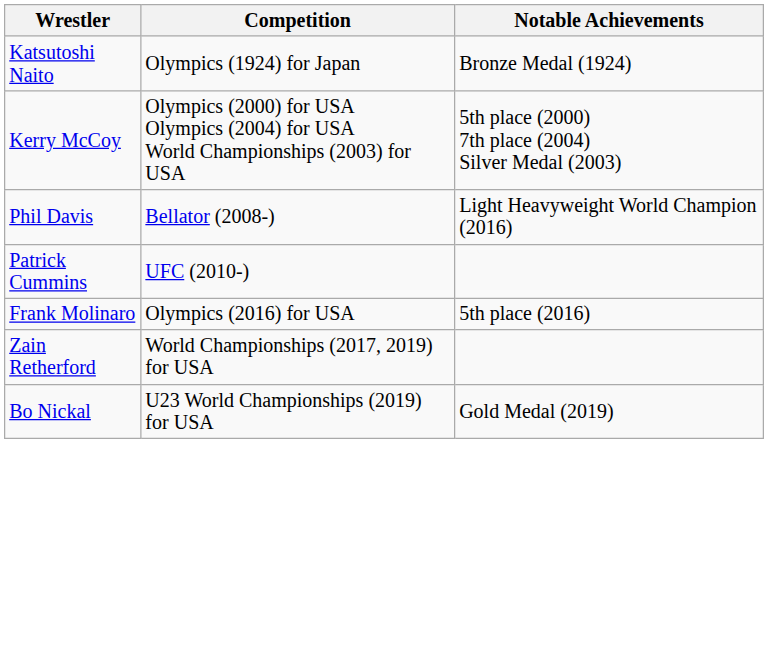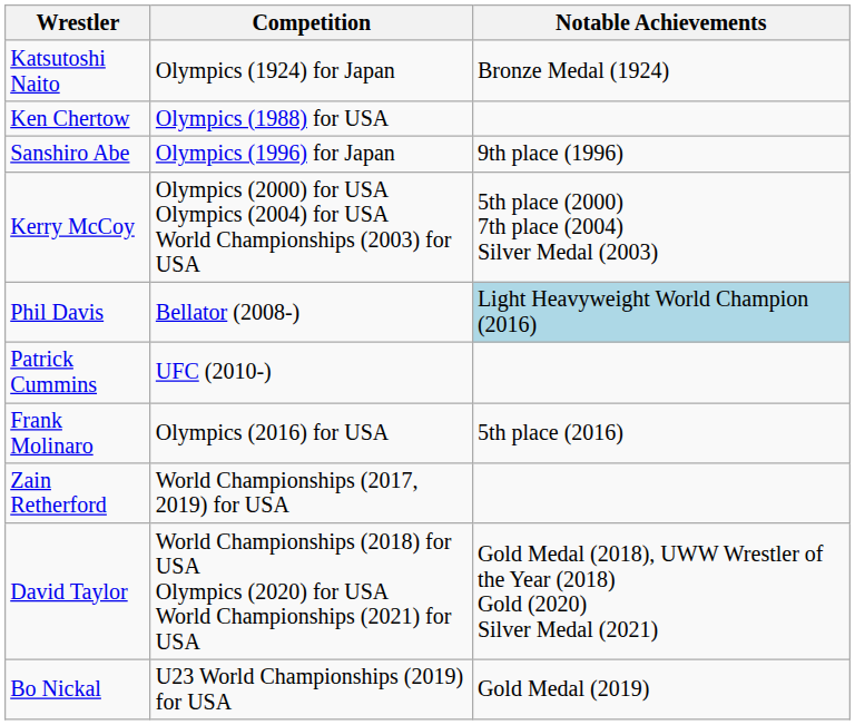 <table class="wikitable">
 <tr>
 <th>Wrestler</th>
 <th>Competition</th>
 <th>Notable Achievements</th>
 </tr>
 <tr>
 <td><a href='#'>Katsutoshi Naito</a></td>
 <td>Olympics (1924) for Japan</td>
 <td>Bronze Medal (1924)</td>
 </tr>
 <tr>
+<td><a href='#'>Ken Chertow</a></td>
+<td><a href='#'>Olympics (1988)</a> for USA</td>
+<td></td>
+</tr>
+<tr>
+<td><a href='#'>Sanshiro Abe</a></td>
+<td><a href='#'>Olympics (1996)</a> for Japan</td>
+<td>9th place (1996)</td>
+</tr>
+<tr>
 <td><a href='#'>Kerry McCoy</a></td>
 <td>Olympics (2000) for USA<br>Olympics (2004) for USA<br>World Championships (2003) for USA</td>
 <td>5th place (2000)<br>7th place (2004)<br>Silver Medal (2003)</td>
 </tr>
 <tr>
 <td><a href='#'>Phil Davis</a></td>
 <td><a href='#'>Bellator</a> (2008-)</td>
-<td>Light Heavyweight World Champion (2016)</td>
+<td style="background: lightblue;">Light Heavyweight World Champion (2016)</td>
 </tr>
 <tr>
 <td><a href='#'>Patrick Cummins</a></td>
 <td><a href='#'>UFC</a> (2010-)</td>
 <td></td>
 </tr>
 <tr>
 <td><a href='#'>Frank Molinaro</a></td>
 <td>Olympics (2016) for USA</td>
 <td>5th place (2016)</td>
 </tr>
 <tr>
 <td><a href='#'>Zain Retherford</a></td>
 <td>World Championships (2017, 2019) for USA</td>
 <td></td>
 </tr>
 <tr>
+<td><a href='#'>David Taylor</a></td>
+<td>World Championships (2018) for USA<br>Olympics (2020) for USA<br>World Championships (2021) for USA</td>
+<td>Gold Medal (2018), UWW Wrestler of the Year (2018)<br>Gold (2020)<br>Silver Medal (2021)</td>
+</tr>
+<tr>
 <td><a href='#'>Bo Nickal</a></td>
 <td>U23 World Championships (2019) for USA</td>
 <td>Gold Medal (2019)</td>
 </tr>
 </table>
